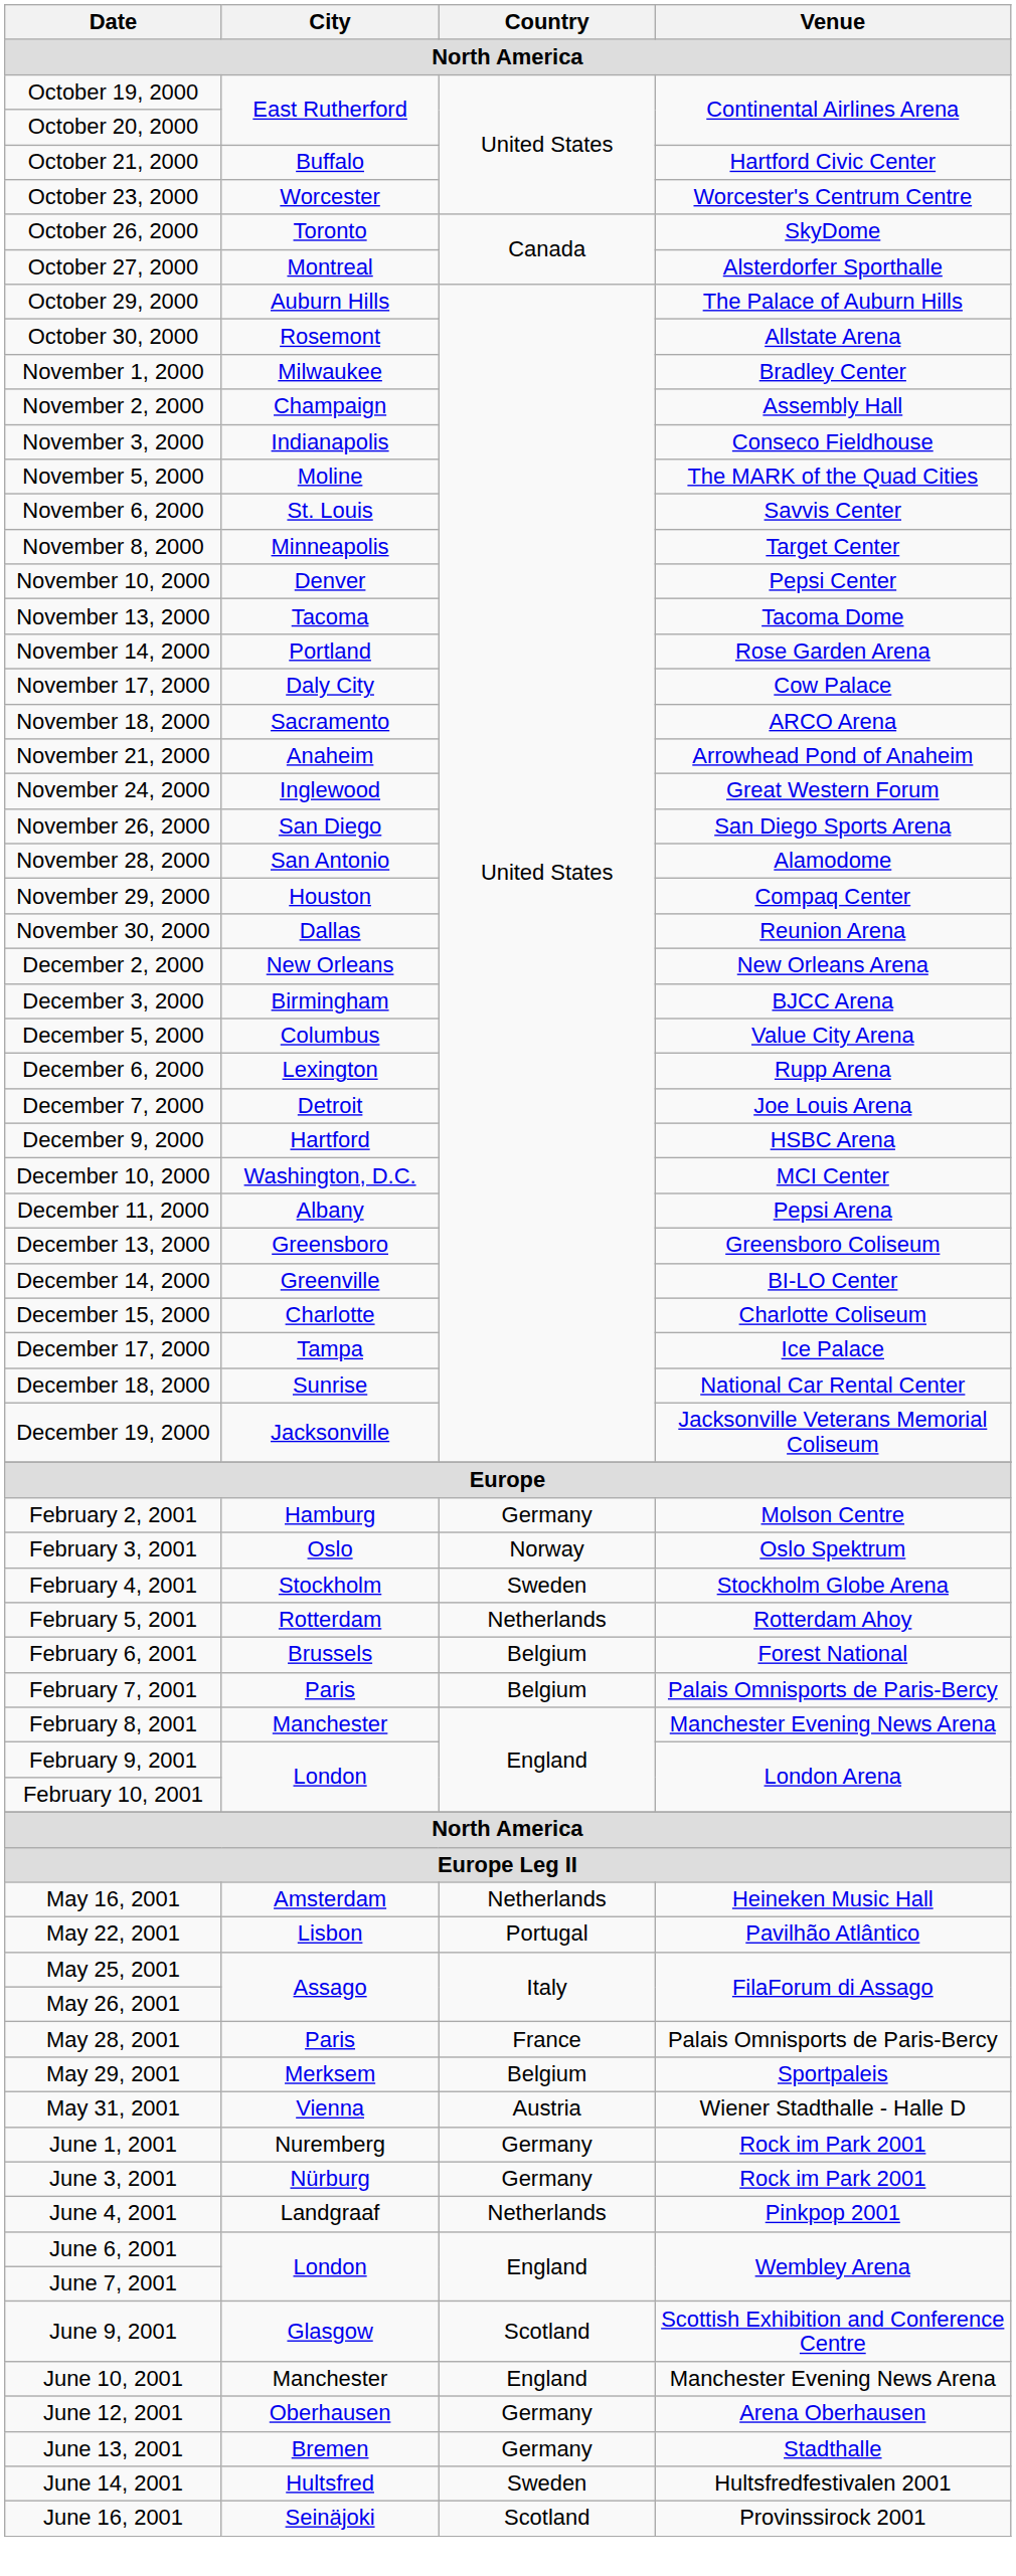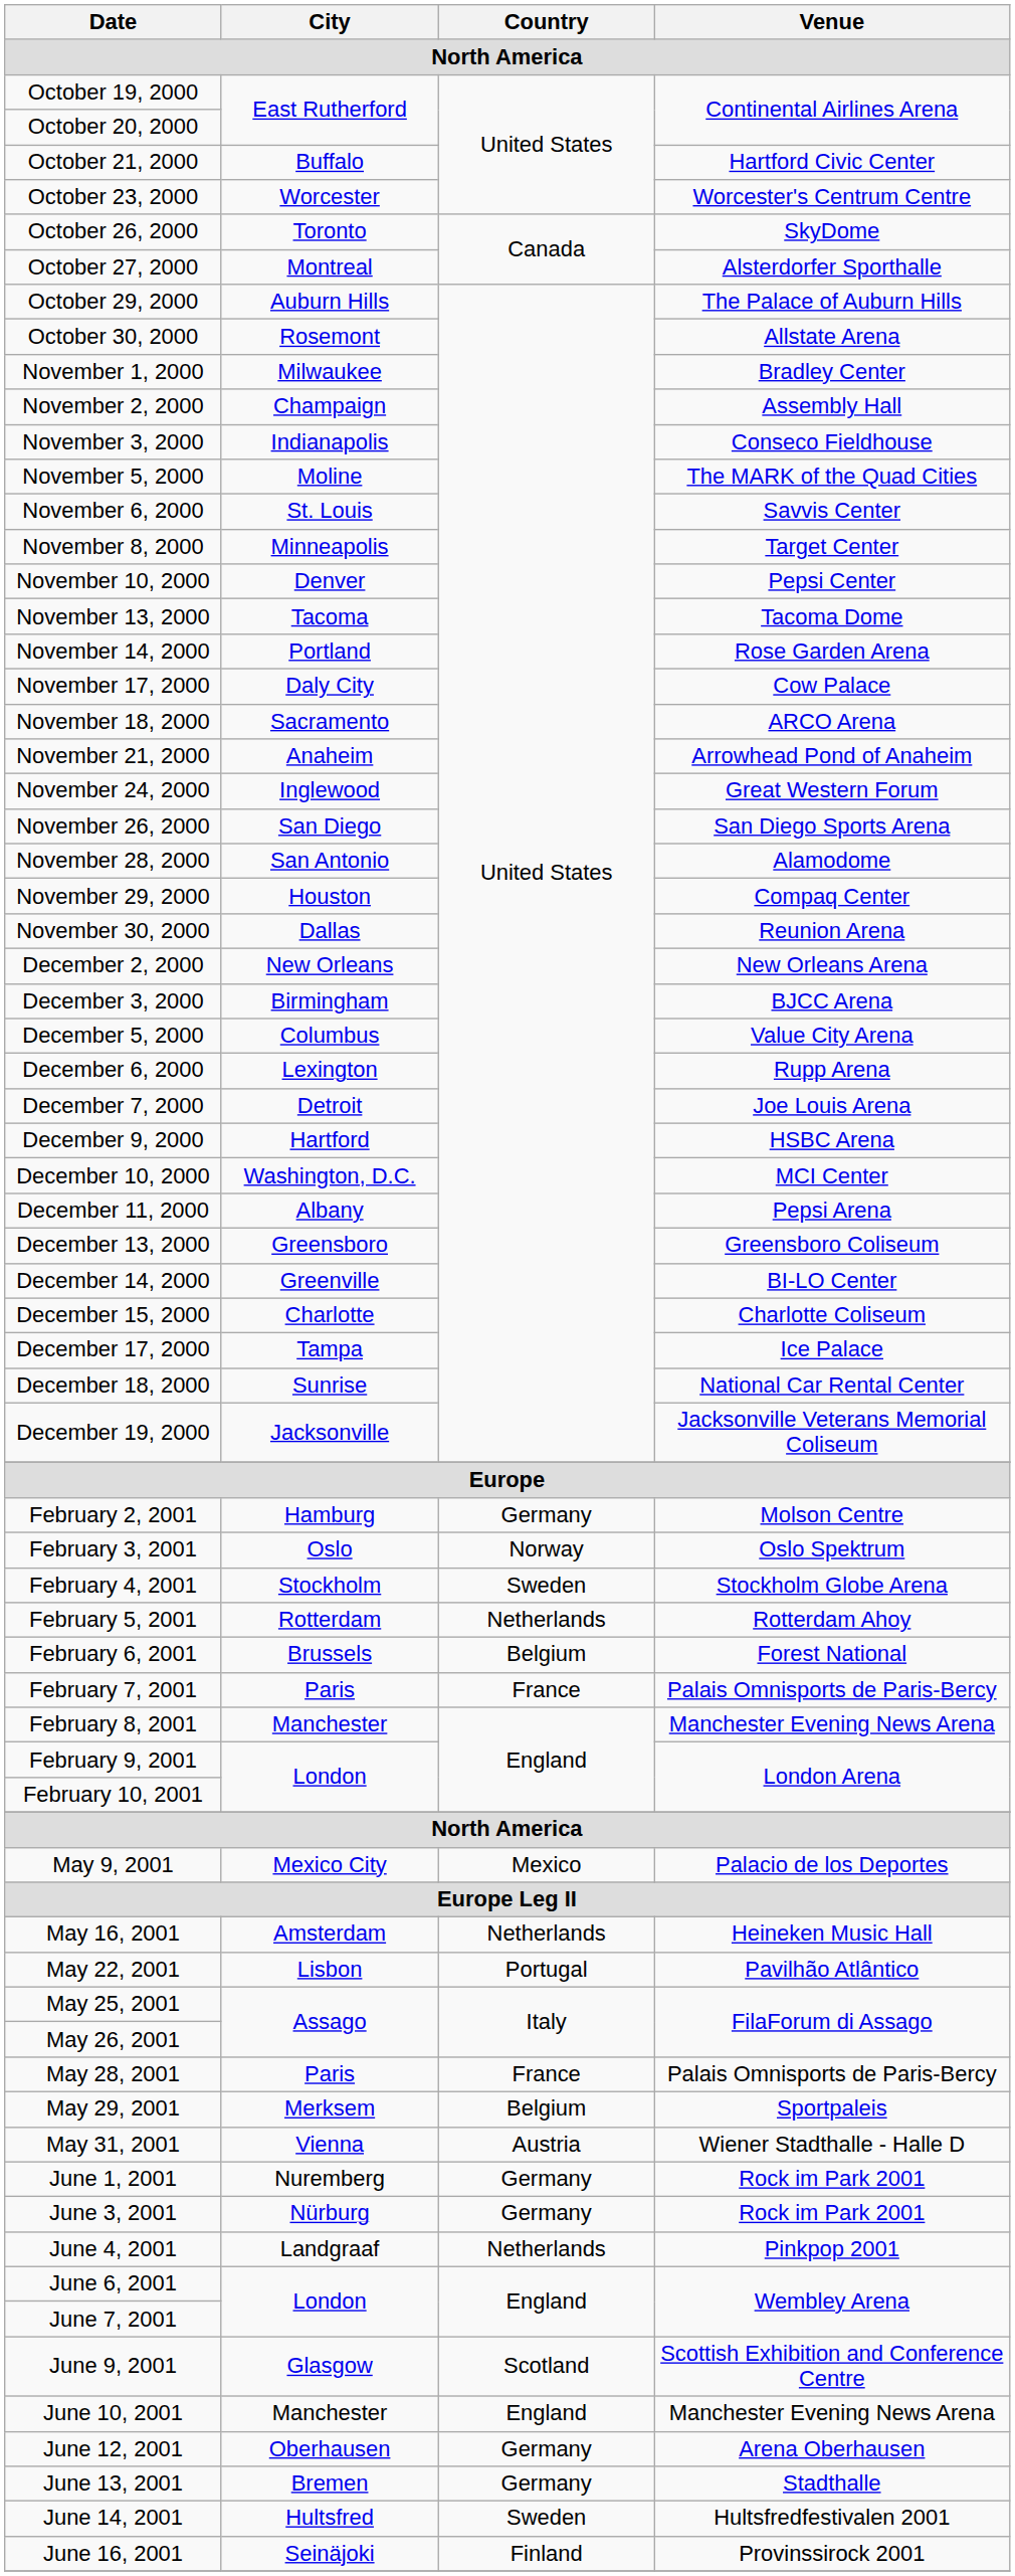 <table class="wikitable" style="text-align:center;">
 <tr>
 <th width="150">Date</th>
 <th width="150">City</th>
 <th width="150">Country</th>
 <th width="250">Venue</th>
 </tr>
 <tr bgcolor="#DDDDDD">
 <td colspan="4"><strong>North America</strong></td>
 </tr>
 <tr>
 <td>October 19, 2000</td>
 <td rowspan="2"><a href='#'>East Rutherford</a></td>
 <td rowspan="4">United States</td>
 <td rowspan="2"><a href='#'>Continental Airlines Arena</a></td>
 </tr>
 <tr>
 <td>October 20, 2000</td>
 </tr>
 <tr>
 <td>October 21, 2000</td>
 <td><a href='#'>Buffalo</a></td>
 <td><a href='#'>Hartford Civic Center</a></td>
 </tr>
 <tr>
 <td>October 23, 2000</td>
 <td><a href='#'>Worcester</a></td>
 <td><a href='#'>Worcester's Centrum Centre</a></td>
 </tr>
 <tr>
 <td>October 26, 2000</td>
 <td><a href='#'>Toronto</a></td>
 <td rowspan="2">Canada</td>
 <td><a href='#'>SkyDome</a></td>
 </tr>
 <tr>
 <td>October 27, 2000</td>
 <td><a href='#'>Montreal</a></td>
 <td><a href='#'>Alsterdorfer Sporthalle</a></td>
 </tr>
 <tr>
 <td>October 29, 2000</td>
 <td><a href='#'>Auburn Hills</a></td>
 <td rowspan="33">United States</td>
 <td><a href='#'>The Palace of Auburn Hills</a></td>
 </tr>
 <tr>
 <td>October 30, 2000</td>
 <td><a href='#'>Rosemont</a></td>
 <td><a href='#'>Allstate Arena</a></td>
 </tr>
 <tr>
 <td>November 1, 2000</td>
 <td><a href='#'>Milwaukee</a></td>
 <td><a href='#'>Bradley Center</a></td>
 </tr>
 <tr>
 <td>November 2, 2000</td>
 <td><a href='#'>Champaign</a></td>
 <td><a href='#'>Assembly Hall</a></td>
 </tr>
 <tr>
 <td>November 3, 2000</td>
 <td><a href='#'>Indianapolis</a></td>
 <td><a href='#'>Conseco Fieldhouse</a></td>
 </tr>
 <tr>
 <td>November 5, 2000</td>
 <td><a href='#'>Moline</a></td>
 <td><a href='#'>The MARK of the Quad Cities</a></td>
 </tr>
 <tr>
 <td>November 6, 2000</td>
 <td><a href='#'>St. Louis</a></td>
 <td><a href='#'>Savvis Center</a></td>
 </tr>
 <tr>
 <td>November 8, 2000</td>
 <td><a href='#'>Minneapolis</a></td>
 <td><a href='#'>Target Center</a></td>
 </tr>
 <tr>
 <td>November 10, 2000</td>
 <td><a href='#'>Denver</a></td>
 <td><a href='#'>Pepsi Center</a></td>
 </tr>
 <tr>
 <td>November 13, 2000</td>
 <td><a href='#'>Tacoma</a></td>
 <td><a href='#'>Tacoma Dome</a></td>
 </tr>
 <tr>
 <td>November 14, 2000</td>
 <td><a href='#'>Portland</a></td>
 <td><a href='#'>Rose Garden Arena</a></td>
 </tr>
 <tr>
 <td>November 17, 2000</td>
 <td><a href='#'>Daly City</a></td>
 <td><a href='#'>Cow Palace</a></td>
 </tr>
 <tr>
 <td>November 18, 2000</td>
 <td><a href='#'>Sacramento</a></td>
 <td><a href='#'>ARCO Arena</a></td>
 </tr>
 <tr>
 <td>November 21, 2000</td>
 <td><a href='#'>Anaheim</a></td>
 <td><a href='#'>Arrowhead Pond of Anaheim</a></td>
 </tr>
 <tr>
 <td>November 24, 2000</td>
 <td><a href='#'>Inglewood</a></td>
 <td><a href='#'>Great Western Forum</a></td>
 </tr>
 <tr>
 <td>November 26, 2000</td>
 <td><a href='#'>San Diego</a></td>
 <td><a href='#'>San Diego Sports Arena</a></td>
 </tr>
 <tr>
 <td>November 28, 2000</td>
 <td><a href='#'>San Antonio</a></td>
 <td><a href='#'>Alamodome</a></td>
 </tr>
 <tr>
 <td>November 29, 2000</td>
 <td><a href='#'>Houston</a></td>
 <td><a href='#'>Compaq Center</a></td>
 </tr>
 <tr>
 <td>November 30, 2000</td>
 <td><a href='#'>Dallas</a></td>
 <td><a href='#'>Reunion Arena</a></td>
 </tr>
 <tr>
 <td>December 2, 2000</td>
 <td><a href='#'>New Orleans</a></td>
 <td><a href='#'>New Orleans Arena</a></td>
 </tr>
 <tr>
 <td>December 3, 2000</td>
 <td><a href='#'>Birmingham</a></td>
 <td><a href='#'>BJCC Arena</a></td>
 </tr>
 <tr>
 <td>December 5, 2000</td>
 <td><a href='#'>Columbus</a></td>
 <td><a href='#'>Value City Arena</a></td>
 </tr>
 <tr>
 <td>December 6, 2000</td>
 <td><a href='#'>Lexington</a></td>
 <td><a href='#'>Rupp Arena</a></td>
 </tr>
 <tr>
 <td>December 7, 2000</td>
 <td><a href='#'>Detroit</a></td>
 <td><a href='#'>Joe Louis Arena</a></td>
 </tr>
 <tr>
 <td>December 9, 2000</td>
 <td><a href='#'>Hartford</a></td>
 <td><a href='#'>HSBC Arena</a></td>
 </tr>
 <tr>
 <td>December 10, 2000</td>
 <td><a href='#'>Washington, D.C.</a></td>
 <td><a href='#'>MCI Center</a></td>
 </tr>
 <tr>
 <td>December 11, 2000</td>
 <td><a href='#'>Albany</a></td>
 <td><a href='#'>Pepsi Arena</a></td>
 </tr>
 <tr>
 <td>December 13, 2000</td>
 <td><a href='#'>Greensboro</a></td>
 <td><a href='#'>Greensboro Coliseum</a></td>
 </tr>
 <tr>
 <td>December 14, 2000</td>
 <td><a href='#'>Greenville</a></td>
 <td><a href='#'>BI-LO Center</a></td>
 </tr>
 <tr>
 <td>December 15, 2000</td>
 <td><a href='#'>Charlotte</a></td>
 <td><a href='#'>Charlotte Coliseum</a></td>
 </tr>
 <tr>
 <td>December 17, 2000</td>
 <td><a href='#'>Tampa</a></td>
 <td><a href='#'>Ice Palace</a></td>
 </tr>
 <tr>
 <td>December 18, 2000</td>
 <td><a href='#'>Sunrise</a></td>
 <td><a href='#'>National Car Rental Center</a></td>
 </tr>
 <tr>
 <td>December 19, 2000</td>
 <td><a href='#'>Jacksonville</a></td>
 <td><a href='#'>Jacksonville Veterans Memorial Coliseum</a></td>
 </tr>
 <tr>
 </tr>
 <tr bgcolor="#DDDDDD">
 <td colspan="4"><strong>Europe</strong></td>
 </tr>
 <tr>
 <td>February 2, 2001</td>
 <td><a href='#'>Hamburg</a></td>
 <td>Germany</td>
 <td><a href='#'>Molson Centre</a></td>
 </tr>
 <tr>
 <td>February 3, 2001</td>
 <td><a href='#'>Oslo</a></td>
 <td>Norway</td>
 <td><a href='#'>Oslo Spektrum</a></td>
 </tr>
 <tr>
 <td>February 4, 2001</td>
 <td><a href='#'>Stockholm</a></td>
 <td>Sweden</td>
 <td><a href='#'>Stockholm Globe Arena</a></td>
 </tr>
 <tr>
 <td>February 5, 2001</td>
 <td><a href='#'>Rotterdam</a></td>
 <td>Netherlands</td>
 <td><a href='#'>Rotterdam Ahoy</a></td>
 </tr>
 <tr>
 <td>February 6, 2001</td>
 <td><a href='#'>Brussels</a></td>
 <td>Belgium</td>
 <td><a href='#'>Forest National</a></td>
 </tr>
 <tr>
 <td>February 7, 2001</td>
 <td><a href='#'>Paris</a></td>
-<td>Belgium</td>
+<td>France</td>
 <td><a href='#'>Palais Omnisports de Paris-Bercy</a></td>
 </tr>
 <tr>
 <td>February 8, 2001</td>
 <td><a href='#'>Manchester</a></td>
 <td rowspan="3">England</td>
 <td><a href='#'>Manchester Evening News Arena</a></td>
 </tr>
 <tr>
 <td>February 9, 2001</td>
 <td rowspan="2"><a href='#'>London</a></td>
 <td rowspan="2"><a href='#'>London Arena</a></td>
 </tr>
 <tr>
 <td>February 10, 2001</td>
 </tr>
 <tr>
 </tr>
 <tr bgcolor="#DDDDDD">
 <td colspan="4"><strong>North America</strong></td>
+</tr>
+<tr>
+<td>May 9, 2001</td>
+<td><a href='#'>Mexico City</a></td>
+<td>Mexico</td>
+<td><a href='#'>Palacio de los Deportes</a></td>
 </tr>
 <tr bgcolor="#DDDDDD">
 <td colspan="4"><strong>Europe Leg II</strong></td>
 </tr>
 <tr>
 <td>May 16, 2001</td>
 <td><a href='#'>Amsterdam</a></td>
 <td>Netherlands</td>
 <td><a href='#'>Heineken Music Hall</a></td>
 </tr>
 <tr>
 <td>May 22, 2001</td>
 <td><a href='#'>Lisbon</a></td>
 <td>Portugal</td>
 <td><a href='#'>Pavilhão Atlântico</a></td>
 </tr>
 <tr>
 <td>May 25, 2001</td>
 <td rowspan="2"><a href='#'>Assago</a></td>
 <td rowspan="2">Italy</td>
 <td rowspan="2"><a href='#'>FilaForum di Assago</a></td>
 </tr>
 <tr>
 <td>May 26, 2001</td>
 </tr>
 <tr>
 <td>May 28, 2001</td>
 <td><a href='#'>Paris</a></td>
 <td>France</td>
 <td>Palais Omnisports de Paris-Bercy</td>
 </tr>
 <tr>
 <td>May 29, 2001</td>
 <td><a href='#'>Merksem</a></td>
 <td>Belgium</td>
 <td><a href='#'>Sportpaleis</a></td>
 </tr>
 <tr>
 <td>May 31, 2001</td>
 <td><a href='#'>Vienna</a></td>
 <td>Austria</td>
 <td>Wiener Stadthalle - Halle D</td>
 </tr>
 <tr>
 <td>June 1, 2001</td>
 <td>Nuremberg</td>
 <td>Germany</td>
 <td><a href='#'>Rock im Park 2001</a></td>
 </tr>
 <tr>
 <td>June 3, 2001</td>
 <td><a href='#'>Nürburg</a></td>
 <td>Germany</td>
 <td><a href='#'>Rock im Park 2001</a></td>
 </tr>
 <tr>
 <td>June 4, 2001</td>
 <td>Landgraaf</td>
 <td>Netherlands</td>
 <td><a href='#'>Pinkpop 2001</a></td>
 </tr>
 <tr>
 <td>June 6, 2001</td>
 <td rowspan="2"><a href='#'>London</a></td>
 <td rowspan="2">England</td>
 <td rowspan="2"><a href='#'>Wembley Arena</a></td>
 </tr>
 <tr>
 <td>June 7, 2001</td>
 </tr>
 <tr>
 <td>June 9, 2001</td>
 <td><a href='#'>Glasgow</a></td>
 <td>Scotland</td>
 <td><a href='#'>Scottish Exhibition and Conference Centre</a></td>
 </tr>
 <tr>
 <td>June 10, 2001</td>
 <td>Manchester</td>
 <td>England</td>
 <td>Manchester Evening News Arena</td>
 </tr>
 <tr>
 <td>June 12, 2001</td>
 <td><a href='#'>Oberhausen</a></td>
 <td>Germany</td>
 <td><a href='#'>Arena Oberhausen</a></td>
 </tr>
 <tr>
 <td>June 13, 2001</td>
 <td><a href='#'>Bremen</a></td>
 <td>Germany</td>
 <td><a href='#'>Stadthalle</a></td>
 </tr>
 <tr>
 <td>June 14, 2001</td>
 <td><a href='#'>Hultsfred</a></td>
 <td>Sweden</td>
 <td>Hultsfredfestivalen 2001</td>
 </tr>
 <tr>
 <td>June 16, 2001</td>
 <td><a href='#'>Seinäjoki</a></td>
-<td>Scotland</td>
+<td>Finland</td>
 <td>Provinssirock 2001</td>
 </tr>
 <tr>
 </tr>
 </table>
